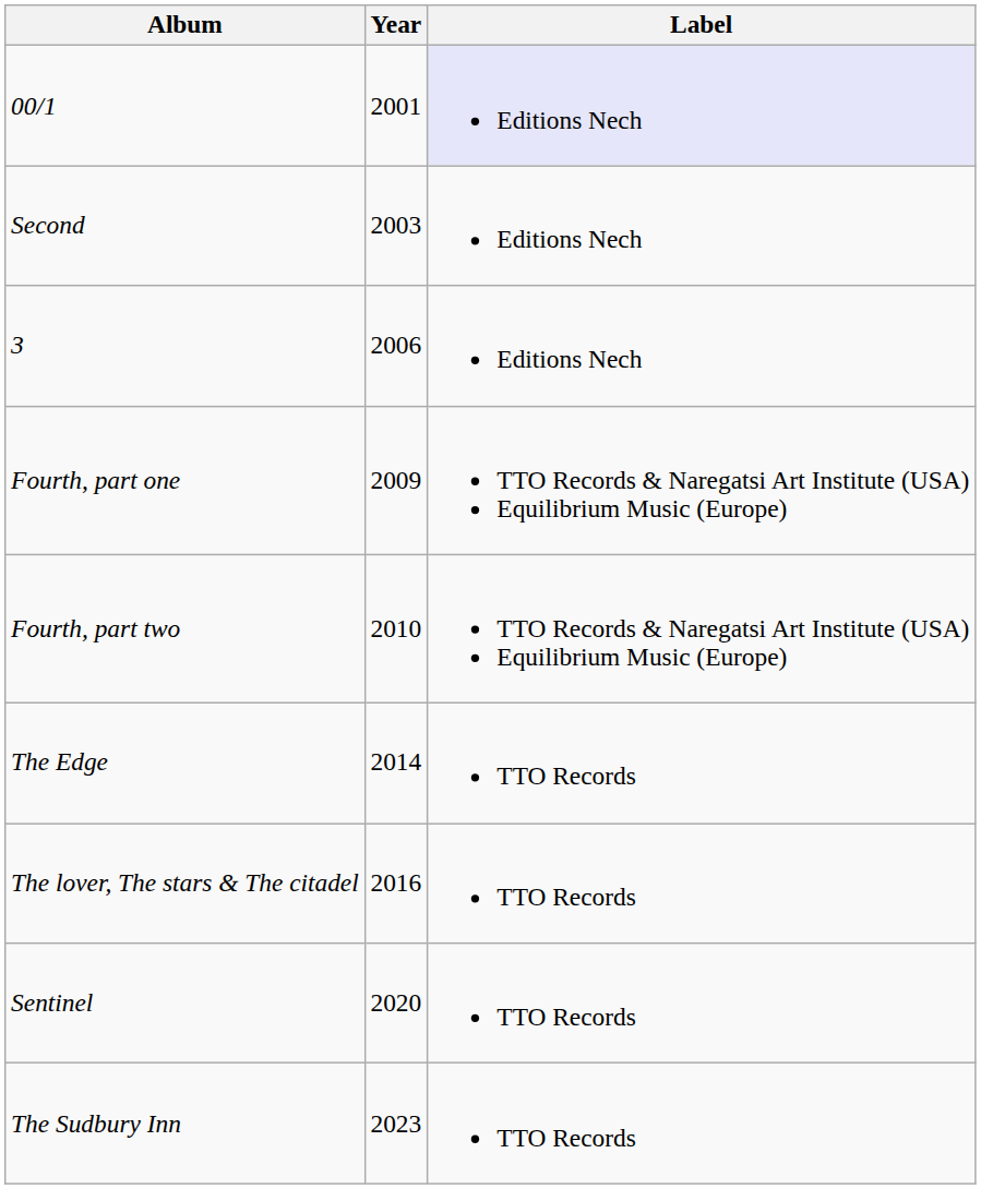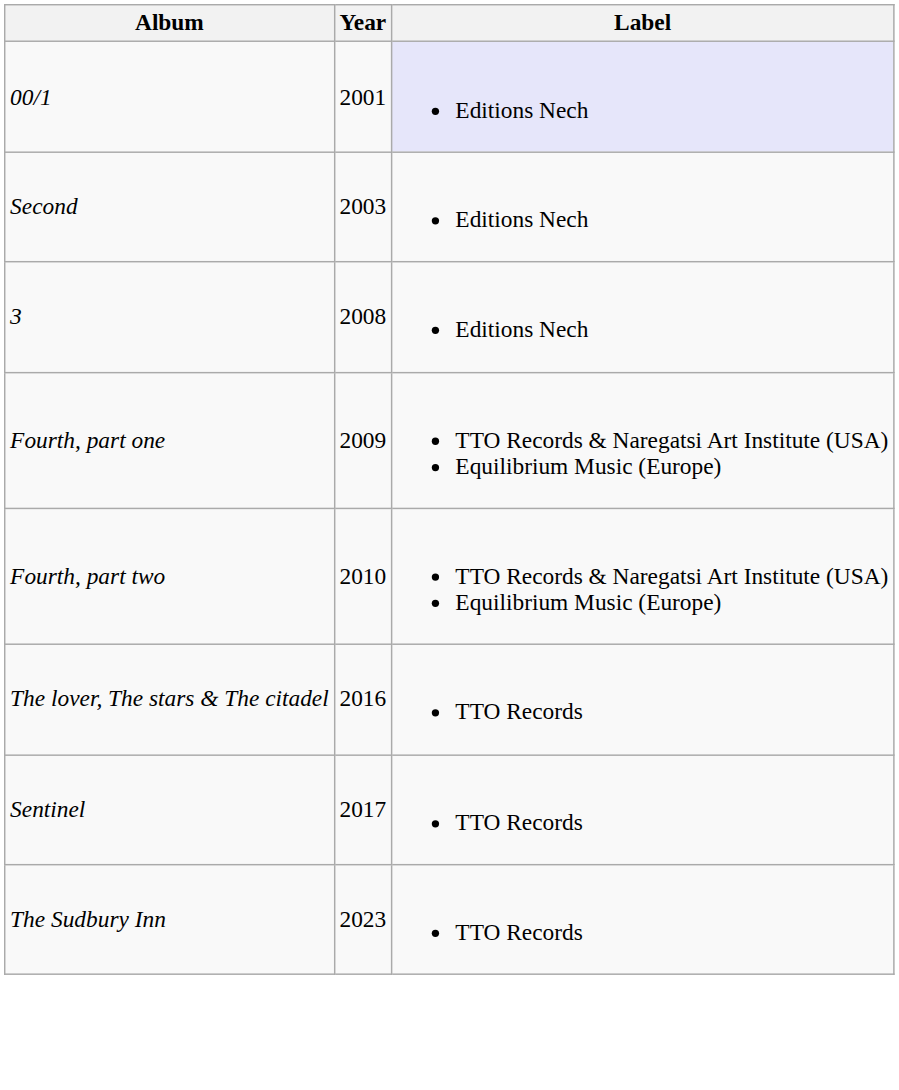 <table class="wikitable collapsible">
 <tr>
 <th>Album</th>
 <th>Year</th>
 <th>Label</th>
 </tr>
 <tr>
 <td><em>00/1</em></td>
 <td>2001</td>
 <td style="background: lavender;"><br><ul><li>Editions Nech</li></ul></td>
 </tr>
 <tr>
 <td><em>Second</em></td>
 <td>2003</td>
 <td><br><ul><li>Editions Nech</li></ul></td>
 </tr>
 <tr>
 <td><em>3</em></td>
-<td>2006</td>
+<td>2008</td>
 <td><br><ul><li>Editions Nech</li></ul></td>
 </tr>
 <tr>
 <td><em>Fourth, part one</em></td>
 <td>2009</td>
 <td><br><ul><li>TTO Records & Naregatsi Art Institute (USA)</li><li>Equilibrium Music (Europe)</li></ul></td>
 </tr>
 <tr>
 <td><em>Fourth, part two</em></td>
 <td>2010</td>
 <td><br><ul><li>TTO Records & Naregatsi Art Institute (USA)</li><li>Equilibrium Music (Europe)</li></ul></td>
 </tr>
 <tr>
-<td><em>The Edge</em></td>
-<td>2014</td>
-<td><br><ul><li>TTO Records</li></ul></td>
-</tr>
-<tr>
 <td><em>The lover, The stars & The citadel</em></td>
 <td>2016</td>
 <td><br><ul><li>TTO Records</li></ul></td>
 </tr>
 <tr>
 <td><em>Sentinel</em></td>
-<td>2020</td>
+<td>2017</td>
 <td><br><ul><li>TTO Records</li></ul></td>
 </tr>
 <tr>
 <td><em>The Sudbury Inn</em></td>
 <td>2023</td>
 <td><br><ul><li>TTO Records</li></ul></td>
 </tr>
 </table>
